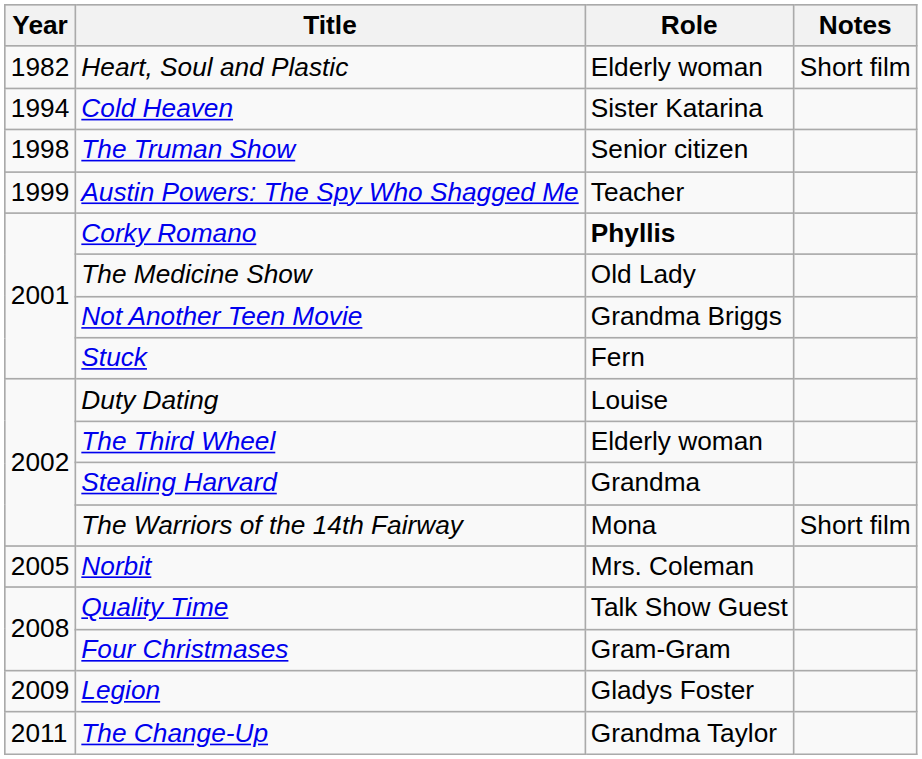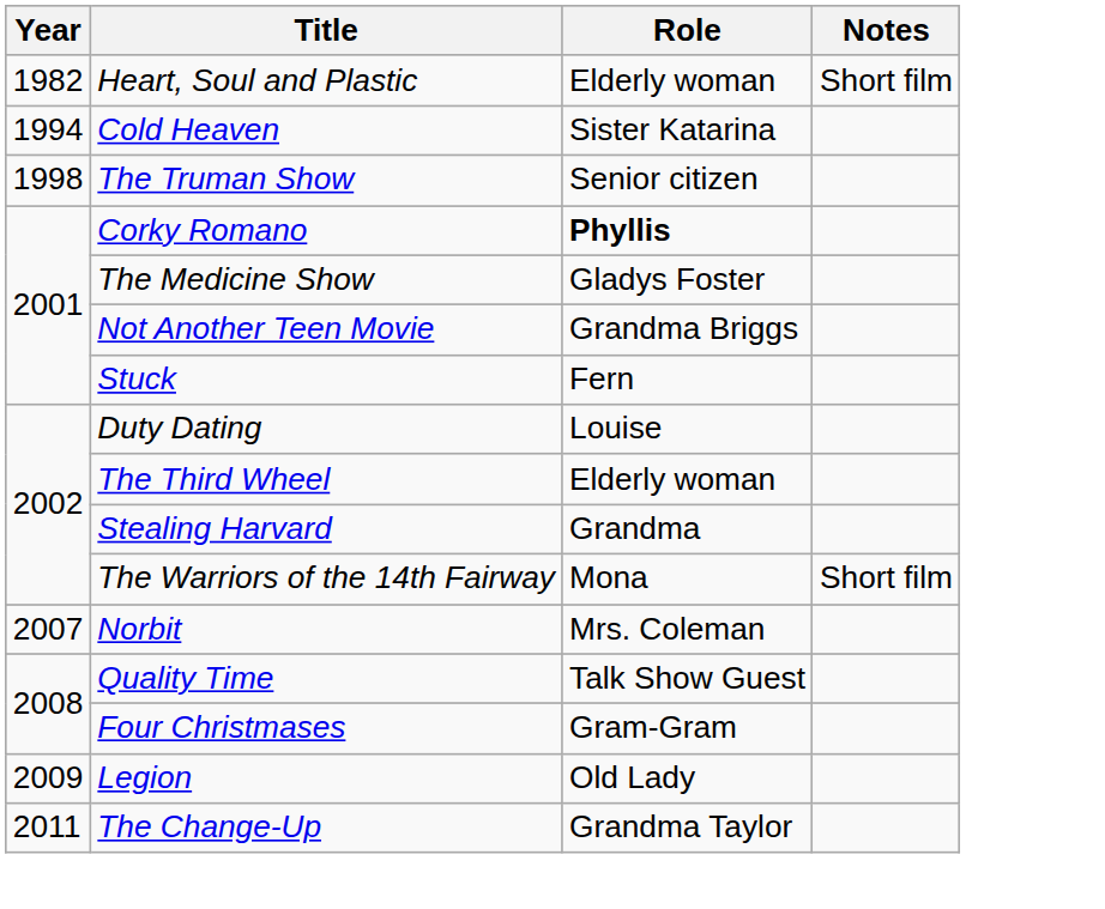 <table class="wikitable sortable">
 <tr>
 <th>Year</th>
 <th>Title</th>
 <th>Role</th>
 <th>Notes</th>
 </tr>
 <tr>
 <td>1982</td>
 <td><em>Heart, Soul and Plastic</em></td>
 <td>Elderly woman</td>
 <td>Short film</td>
 </tr>
 <tr>
 <td>1994</td>
 <td><em><a href='#'>Cold Heaven</a></em></td>
 <td>Sister Katarina</td>
 <td></td>
 </tr>
 <tr>
 <td>1998</td>
 <td><em><a href='#'>The Truman Show</a></em></td>
 <td>Senior citizen</td>
 <td></td>
 </tr>
 <tr>
-<td>1999</td>
-<td><em><a href='#'>Austin Powers: The Spy Who Shagged Me</a></em></td>
-<td>Teacher</td>
-<td></td>
-</tr>
-<tr>
 <td rowspan="4">2001</td>
 <td><em><a href='#'>Corky Romano</a></em></td>
 <td><strong>Phyllis</strong></td>
 <td></td>
 </tr>
 <tr>
 <td><em>The Medicine Show</em></td>
-<td>Old Lady</td>
+<td>Gladys Foster</td>
 <td></td>
 </tr>
 <tr>
 <td><em><a href='#'>Not Another Teen Movie</a></em></td>
 <td>Grandma Briggs</td>
 <td></td>
 </tr>
 <tr>
 <td><em><a href='#'>Stuck</a></em></td>
 <td>Fern</td>
 <td></td>
 </tr>
 <tr>
 <td rowspan="4">2002</td>
 <td><em>Duty Dating</em></td>
 <td>Louise</td>
 <td></td>
 </tr>
 <tr>
 <td><em><a href='#'>The Third Wheel</a></em></td>
 <td>Elderly woman</td>
 <td></td>
 </tr>
 <tr>
 <td><em><a href='#'>Stealing Harvard</a></em></td>
 <td>Grandma</td>
 <td></td>
 </tr>
 <tr>
 <td><em>The Warriors of the 14th Fairway</em></td>
 <td>Mona</td>
 <td>Short film</td>
 </tr>
 <tr>
-<td>2005</td>
+<td>2007</td>
 <td><em><a href='#'>Norbit</a></em></td>
 <td>Mrs. Coleman</td>
 <td></td>
 </tr>
 <tr>
 <td rowspan="2">2008</td>
 <td><em><a href='#'>Quality Time</a></em></td>
 <td>Talk Show Guest</td>
 <td></td>
 </tr>
 <tr>
 <td><em><a href='#'>Four Christmases</a></em></td>
 <td>Gram-Gram</td>
 <td></td>
 </tr>
 <tr>
 <td>2009</td>
 <td><em><a href='#'>Legion</a></em></td>
-<td>Gladys Foster</td>
+<td>Old Lady</td>
 <td></td>
 </tr>
 <tr>
 <td>2011</td>
 <td><em><a href='#'>The Change-Up</a></em></td>
 <td>Grandma Taylor</td>
 <td></td>
 </tr>
 </table>
